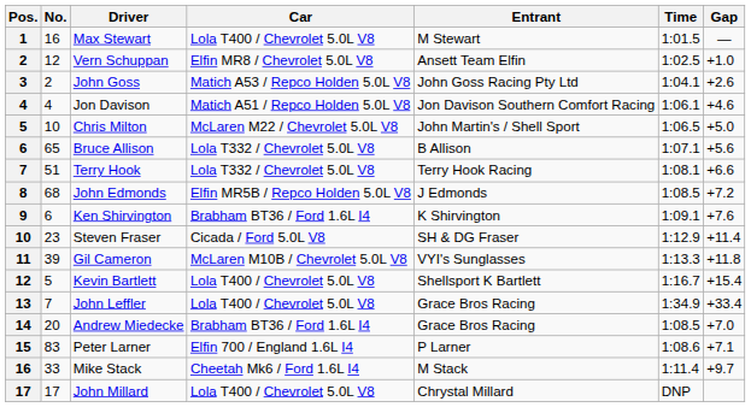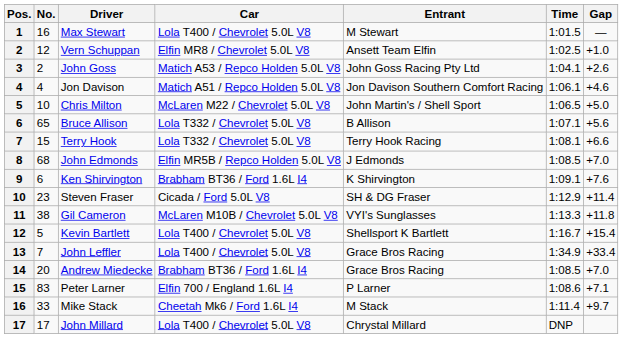 <table class="wikitable sortable" style="font-size: 95%;">
 <tr>
 <th>Pos.</th>
 <th>No.</th>
 <th>Driver</th>
 <th>Car</th>
 <th>Entrant</th>
 <th>Time</th>
 <th>Gap</th>
 </tr>
 <tr>
 <th>1</th>
 <td>16</td>
 <td> <a href='#'>Max Stewart</a></td>
 <td><a href='#'>Lola</a> T400 / <a href='#'>Chevrolet</a> 5.0L <a href='#'>V8</a></td>
 <td>M Stewart</td>
 <td>1:01.5</td>
 <td align="center">—</td>
 </tr>
 <tr>
 <th>2</th>
 <td>12</td>
 <td> <a href='#'>Vern Schuppan</a></td>
 <td><a href='#'>Elfin</a> MR8 / <a href='#'>Chevrolet</a> 5.0L <a href='#'>V8</a></td>
 <td>Ansett Team Elfin</td>
 <td>1:02.5</td>
 <td>+1.0</td>
 </tr>
 <tr>
 <th>3</th>
 <td>2</td>
 <td> <a href='#'>John Goss</a></td>
 <td><a href='#'>Matich</a> A53 / <a href='#'>Repco Holden</a> 5.0L <a href='#'>V8</a></td>
 <td>John Goss Racing Pty Ltd</td>
 <td>1:04.1</td>
 <td>+2.6</td>
 </tr>
 <tr>
 <th>4</th>
 <td>4</td>
 <td> Jon Davison</td>
 <td><a href='#'>Matich</a> A51 / <a href='#'>Repco Holden</a> 5.0L <a href='#'>V8</a></td>
 <td>Jon Davison Southern Comfort Racing</td>
 <td>1:06.1</td>
 <td>+4.6</td>
 </tr>
 <tr>
 <th>5</th>
 <td>10</td>
 <td> <a href='#'>Chris Milton</a></td>
 <td><a href='#'>McLaren</a> M22 / <a href='#'>Chevrolet</a> 5.0L <a href='#'>V8</a></td>
 <td>John Martin's / Shell Sport</td>
 <td>1:06.5</td>
 <td>+5.0</td>
 </tr>
 <tr>
 <th>6</th>
 <td>65</td>
 <td> <a href='#'>Bruce Allison</a></td>
 <td><a href='#'>Lola</a> T332 / <a href='#'>Chevrolet</a> 5.0L <a href='#'>V8</a></td>
 <td>B Allison</td>
 <td>1:07.1</td>
 <td>+5.6</td>
 </tr>
 <tr>
 <th>7</th>
-<td>51</td>
+<td>15</td>
 <td> <a href='#'>Terry Hook</a></td>
 <td><a href='#'>Lola</a> T332 / <a href='#'>Chevrolet</a> 5.0L <a href='#'>V8</a></td>
 <td>Terry Hook Racing</td>
 <td>1:08.1</td>
 <td>+6.6</td>
 </tr>
 <tr>
 <th>8</th>
 <td>68</td>
 <td> <a href='#'>John Edmonds</a></td>
 <td><a href='#'>Elfin</a> MR5B / <a href='#'>Repco Holden</a> 5.0L <a href='#'>V8</a></td>
 <td>J Edmonds</td>
 <td>1:08.5</td>
-<td>+7.2</td>
+<td>+7.0</td>
 </tr>
 <tr>
 <th>9</th>
 <td>6</td>
 <td> <a href='#'>Ken Shirvington</a></td>
 <td><a href='#'>Brabham</a> BT36 / <a href='#'>Ford</a> 1.6L <a href='#'>I4</a></td>
 <td>K Shirvington</td>
 <td>1:09.1</td>
 <td>+7.6</td>
 </tr>
 <tr>
 <th>10</th>
 <td>23</td>
 <td> Steven Fraser</td>
 <td>Cicada / <a href='#'>Ford</a> 5.0L <a href='#'>V8</a></td>
 <td>SH & DG Fraser</td>
 <td>1:12.9</td>
 <td>+11.4</td>
 </tr>
 <tr>
 <th>11</th>
-<td>39</td>
+<td>38</td>
 <td> <a href='#'>Gil Cameron</a></td>
 <td><a href='#'>McLaren</a> M10B / <a href='#'>Chevrolet</a> 5.0L <a href='#'>V8</a></td>
 <td>VYI's Sunglasses</td>
 <td>1:13.3</td>
 <td>+11.8</td>
 </tr>
 <tr>
 <th>12</th>
 <td>5</td>
 <td> <a href='#'>Kevin Bartlett</a></td>
 <td><a href='#'>Lola</a> T400 / <a href='#'>Chevrolet</a> 5.0L <a href='#'>V8</a></td>
 <td>Shellsport K Bartlett</td>
 <td>1:16.7</td>
 <td>+15.4</td>
 </tr>
 <tr>
 <th>13</th>
 <td>7</td>
 <td> <a href='#'>John Leffler</a></td>
 <td><a href='#'>Lola</a> T400 / <a href='#'>Chevrolet</a> 5.0L <a href='#'>V8</a></td>
 <td>Grace Bros Racing</td>
 <td>1:34.9</td>
 <td>+33.4</td>
 </tr>
 <tr>
 <th>14</th>
 <td>20</td>
 <td> <a href='#'>Andrew Miedecke</a></td>
 <td><a href='#'>Brabham</a> BT36 / <a href='#'>Ford</a> 1.6L <a href='#'>I4</a></td>
 <td>Grace Bros Racing</td>
 <td>1:08.5</td>
 <td>+7.0</td>
 </tr>
 <tr>
 <th>15</th>
 <td>83</td>
 <td> Peter Larner</td>
 <td><a href='#'>Elfin</a> 700 / England 1.6L <a href='#'>I4</a></td>
 <td>P Larner</td>
 <td>1:08.6</td>
 <td>+7.1</td>
 </tr>
 <tr>
 <th>16</th>
 <td>33</td>
 <td> Mike Stack</td>
 <td><a href='#'>Cheetah</a> Mk6 / <a href='#'>Ford</a> 1.6L <a href='#'>I4</a></td>
 <td>M Stack</td>
 <td>1:11.4</td>
 <td>+9.7</td>
 </tr>
 <tr>
 <th>17</th>
 <td>17</td>
 <td> <a href='#'>John Millard</a></td>
 <td><a href='#'>Lola</a> T400 / <a href='#'>Chevrolet</a> 5.0L <a href='#'>V8</a></td>
 <td>Chrystal Millard</td>
 <td>DNP</td>
 <td></td>
 </tr>
 </table>
